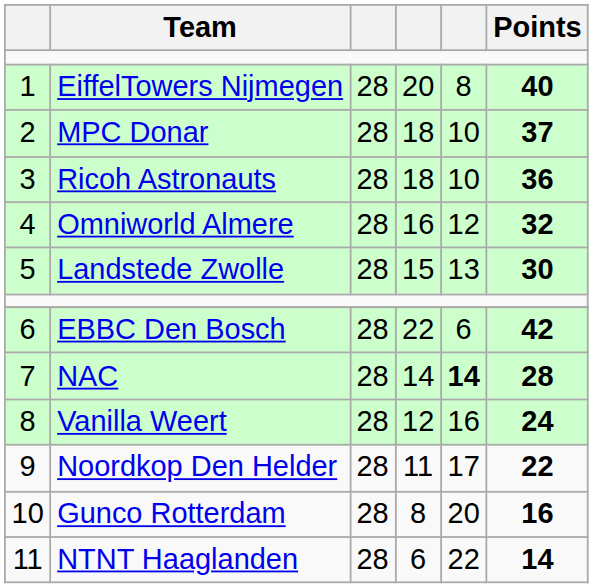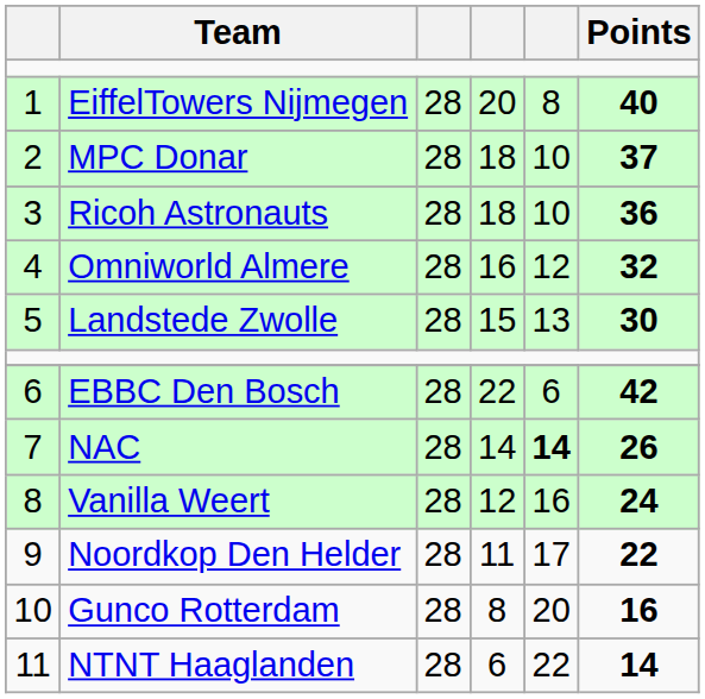 <table class="wikitable sortable" style="text-align: center;">
 <tr>
 <th></th>
 <th>Team</th>
 <th></th>
 <th></th>
 <th></th>
 <th>Points</th>
 </tr>
 <tr>
 <td colspan=6></td>
 </tr>
 <tr style="background:#CCFFCC;">
 <td>1</td>
 <td align=left><a href='#'>EiffelTowers Nijmegen</a></td>
 <td>28</td>
 <td>20</td>
 <td>8</td>
 <td><strong>40</strong></td>
 </tr>
 <tr style="background:#CCFFCC;">
 <td>2</td>
 <td align=left><a href='#'>MPC Donar</a></td>
 <td>28</td>
 <td>18</td>
 <td>10</td>
 <td><strong>37</strong></td>
 </tr>
 <tr style="background:#CCFFCC;">
 <td>3</td>
 <td align=left><a href='#'>Ricoh Astronauts</a></td>
 <td>28</td>
 <td>18</td>
 <td>10</td>
 <td><strong>36</strong></td>
 </tr>
 <tr style="background:#CCFFCC;">
 <td>4</td>
 <td align=left><a href='#'>Omniworld Almere</a></td>
 <td>28</td>
 <td>16</td>
 <td>12</td>
 <td><strong>32</strong></td>
 </tr>
 <tr style="background:#CCFFCC;">
 <td>5</td>
 <td align=left><a href='#'>Landstede Zwolle</a></td>
 <td>28</td>
 <td>15</td>
 <td>13</td>
 <td><strong>30</strong></td>
 </tr>
 <tr>
 <td colspan=6></td>
 </tr>
 <tr style="background:#CCFFCC;">
 </tr>
 <tr style="background:#CCFFCC;">
 <td>6</td>
 <td align=left><a href='#'>EBBC Den Bosch</a></td>
 <td>28</td>
 <td>22</td>
 <td>6</td>
 <td><strong>42</strong></td>
 </tr>
 <tr style="background:#CCFFCC;">
 <td>7</td>
 <td align=left><a href='#'>NAC</a></td>
 <td>28</td>
 <td>14</td>
 <td><strong>14</strong></td>
-<td><strong>28</strong></td>
+<td><strong>26</strong></td>
 </tr>
 <tr style="background:#CCFFCC;">
 <td>8</td>
 <td align=left><a href='#'>Vanilla Weert</a></td>
 <td>28</td>
 <td>12</td>
 <td>16</td>
 <td><strong>24</strong></td>
 </tr>
 <tr>
 <td>9</td>
 <td align=left><a href='#'>Noordkop Den Helder</a></td>
 <td>28</td>
 <td>11</td>
 <td>17</td>
 <td><strong>22</strong></td>
 </tr>
 <tr>
 <td>10</td>
 <td align=left><a href='#'>Gunco Rotterdam</a></td>
 <td>28</td>
 <td>8</td>
 <td>20</td>
 <td><strong>16</strong></td>
 </tr>
 <tr>
 <td>11</td>
 <td align=left><a href='#'>NTNT Haaglanden</a></td>
 <td>28</td>
 <td>6</td>
 <td>22</td>
 <td><strong>14</strong></td>
 </tr>
 </table>
